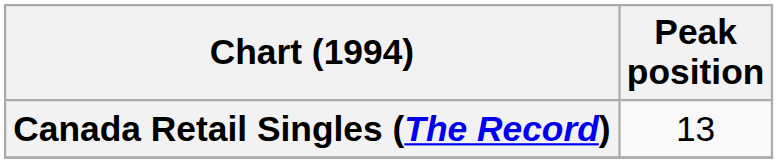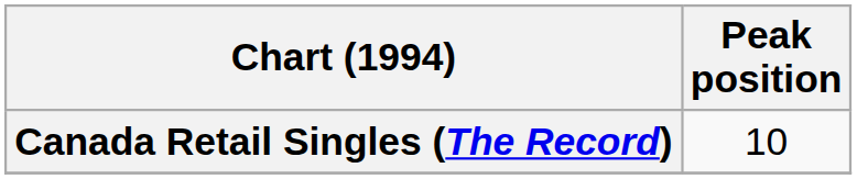 <table class="wikitable plainrowheaders sortable" style="text-align:center;">
 <tr>
 <th scope="col">Chart (1994)</th>
 <th scope="col">Peak<br>position</th>
 </tr>
 <tr>
 <th scope="row">Canada Retail Singles (<em><a href='#'>The Record</a></em>)</th>
-<td>13</td>
+<td>10</td>
 </tr>
 <tr>
 </tr>
 <tr>
 </tr>
 <tr>
 </tr>
 <tr>
 </tr>
 </table>
